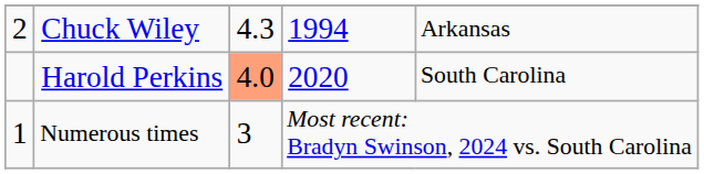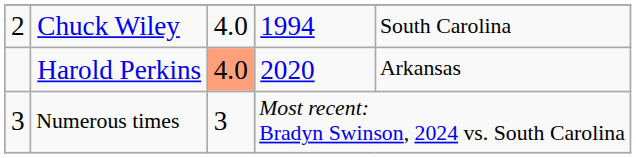 <table class="wikitable">
 <tr>
 </tr>
 <tr>
 <td>2</td>
 <td><a href='#'>Chuck Wiley</a></td>
-<td>4.3</td>
+<td>4.0</td>
 <td><a href='#'>1994</a></td>
-<td style="font-size:80%;">Arkansas</td>
+<td style="font-size:80%;">South Carolina</td>
 </tr>
 <tr>
 <td></td>
 <td><a href='#'>Harold Perkins</a></td>
 <td style="background: lightsalmon;">4.0</td>
 <td><a href='#'>2020</a></td>
-<td style="font-size:80%;">South Carolina</td>
+<td style="font-size:80%;">Arkansas</td>
 </tr>
 <tr>
-<td>1</td>
+<td>3</td>
 <td style="font-size:80%;">Numerous times</td>
 <td>3</td>
 <td colspan=2 style="font-size:80%;"><em>Most recent:</em><br><a href='#'>Bradyn Swinson</a>, <a href='#'>2024</a> vs. South Carolina</td>
 </tr>
 </table>
